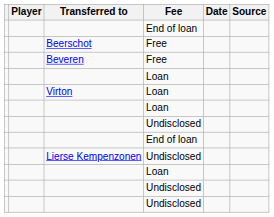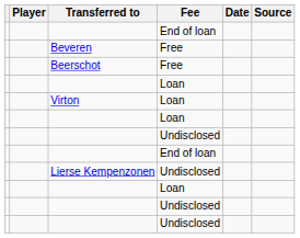 <table class="wikitable sortable">
 <tr>
 <th scope=col></th>
 <th scope=col>Player</th>
 <th scope=col>Transferred to</th>
 <th scope=col>Fee</th>
 <th scope=col>Date</th>
 <th scope=col>Source</th>
 </tr>
 <tr>
 <td align=center></td>
 <td></td>
 <td></td>
 <td>End of loan</td>
 <td></td>
 <td></td>
 </tr>
 <tr>
 <td align=center></td>
 <td></td>
-<td><a href='#'>Beerschot</a></td>
+<td><a href='#'>Beveren</a></td>
 <td>Free</td>
 <td></td>
 <td></td>
 </tr>
 <tr>
 <td align=center></td>
 <td></td>
-<td><a href='#'>Beveren</a></td>
+<td><a href='#'>Beerschot</a></td>
 <td>Free</td>
 <td></td>
 <td></td>
 </tr>
 <tr>
 <td align=center></td>
 <td></td>
 <td></td>
 <td>Loan</td>
 <td></td>
 <td></td>
 </tr>
 <tr>
 <td align=center></td>
 <td></td>
 <td><a href='#'>Virton</a></td>
 <td>Loan</td>
 <td></td>
 <td></td>
 </tr>
 <tr>
 <td align=center></td>
 <td></td>
 <td></td>
 <td>Loan</td>
 <td></td>
 <td></td>
 </tr>
 <tr>
 <td align=center></td>
 <td></td>
 <td></td>
 <td>Undisclosed</td>
 <td></td>
 <td></td>
 </tr>
 <tr>
 <td align=center></td>
 <td></td>
 <td></td>
 <td>End of loan</td>
 <td></td>
 <td></td>
 </tr>
 <tr>
 <td align=center></td>
 <td></td>
 <td><a href='#'>Lierse Kempenzonen</a></td>
 <td>Undisclosed</td>
 <td></td>
 <td></td>
 </tr>
 <tr>
 <td align=center></td>
 <td></td>
 <td></td>
 <td>Loan</td>
 <td></td>
 <td></td>
 </tr>
 <tr>
 <td align=center></td>
 <td></td>
 <td></td>
 <td>Undisclosed</td>
 <td></td>
 <td></td>
 </tr>
 <tr>
 <td align=center></td>
 <td></td>
 <td></td>
 <td>Undisclosed</td>
 <td></td>
 <td></td>
 </tr>
 </table>
